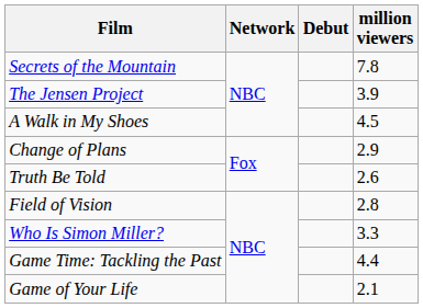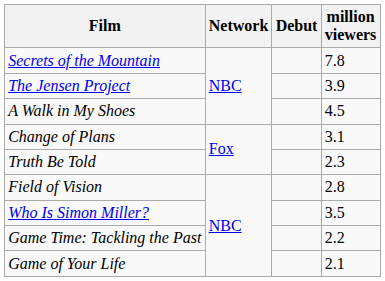 <table class="wikitable sortable">
 <tr>
 <th>Film</th>
 <th>Network</th>
 <th>Debut</th>
 <th>million<br>viewers</th>
 </tr>
 <tr>
 <td><em><a href='#'>Secrets of the Mountain</a></em></td>
 <td rowspan=3><a href='#'>NBC</a></td>
 <td></td>
 <td>7.8</td>
 </tr>
 <tr>
 <td><em><a href='#'>The Jensen Project</a></em></td>
 <td></td>
 <td>3.9 </td>
 </tr>
 <tr>
 <td><em>A Walk in My Shoes</em></td>
 <td></td>
 <td>4.5</td>
 </tr>
 <tr>
 <td><em>Change of Plans</em></td>
 <td rowspan=2><a href='#'>Fox</a></td>
 <td></td>
-<td>2.9</td>
+<td>3.1</td>
 </tr>
 <tr>
 <td><em>Truth Be Told</em></td>
 <td></td>
-<td>2.6</td>
+<td>2.3</td>
 </tr>
 <tr>
 <td><em>Field of Vision</em></td>
 <td rowspan=4><a href='#'>NBC</a></td>
 <td></td>
 <td>2.8</td>
 </tr>
 <tr>
 <td><em><a href='#'>Who Is Simon Miller?</a></em></td>
 <td></td>
-<td>3.3</td>
+<td>3.5</td>
 </tr>
 <tr>
 <td><em>Game Time: Tackling the Past</em></td>
 <td></td>
-<td>4.4</td>
+<td>2.2</td>
 </tr>
 <tr>
 <td><em>Game of Your Life</em></td>
 <td></td>
 <td>2.1 </td>
 </tr>
 </table>
